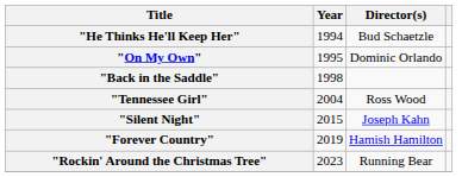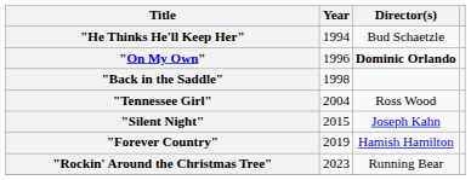 <table class="wikitable plainrowheaders" style="text-align:center;">
 <tr>
 <th scope="col" style="width:23em;">Title</th>
 <th scope="col">Year</th>
 <th scope="col">Director(s)</th>
 <th></th>
 </tr>
 <tr>
 <th scope="row">"He Thinks He'll Keep Her"<br></th>
 <td>1994</td>
 <td>Bud Schaetzle</td>
 <td></td>
 </tr>
 <tr>
 <th scope="row">"<a href='#'>On My Own</a>"<br></th>
-<td>1995</td>
-<td>Dominic Orlando</td>
+<td>1996</td>
+<td><strong>Dominic Orlando</strong></td>
 <td></td>
 </tr>
 <tr>
 <th scope="row">"Back in the Saddle"<br></th>
 <td>1998</td>
 <td></td>
 <td></td>
 </tr>
 <tr>
 <th scope="row">"Tennessee Girl"<br></th>
 <td>2004</td>
 <td>Ross Wood</td>
 <td></td>
 </tr>
 <tr>
 <th scope="row">"Silent Night"<br></th>
 <td>2015</td>
 <td><a href='#'>Joseph Kahn</a></td>
 <td></td>
 </tr>
 <tr>
 <th scope="row">"Forever Country" <br></th>
 <td>2019</td>
 <td><a href='#'>Hamish Hamilton</a></td>
 <td></td>
 </tr>
 <tr>
 <th scope="row">"Rockin' Around the Christmas Tree"<br></th>
 <td>2023</td>
 <td>Running Bear</td>
 <td align="center"></td>
 </tr>
 <tr>
 </tr>
 </table>
